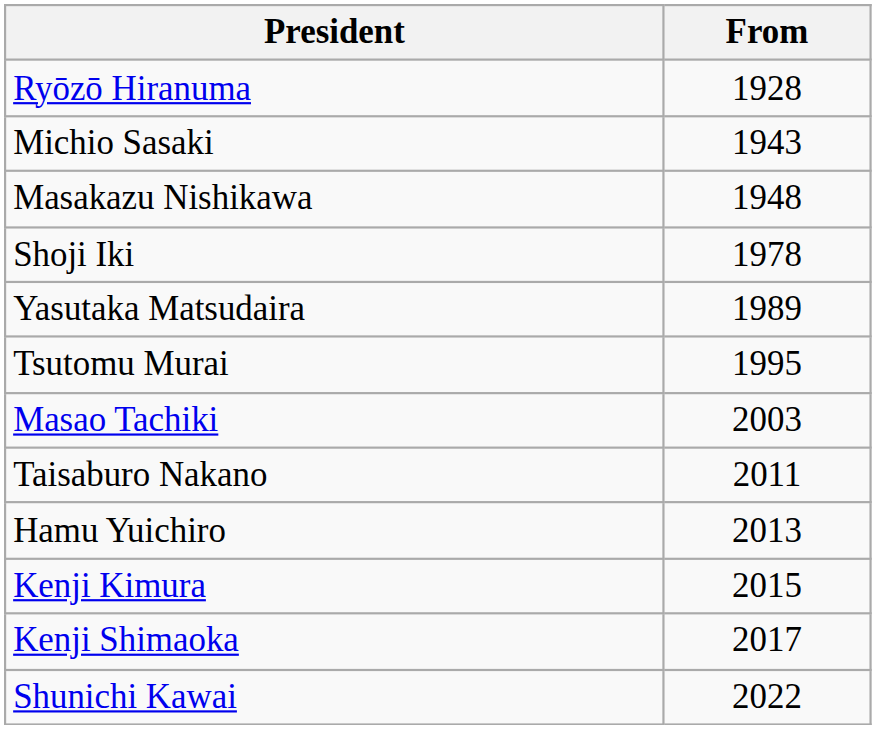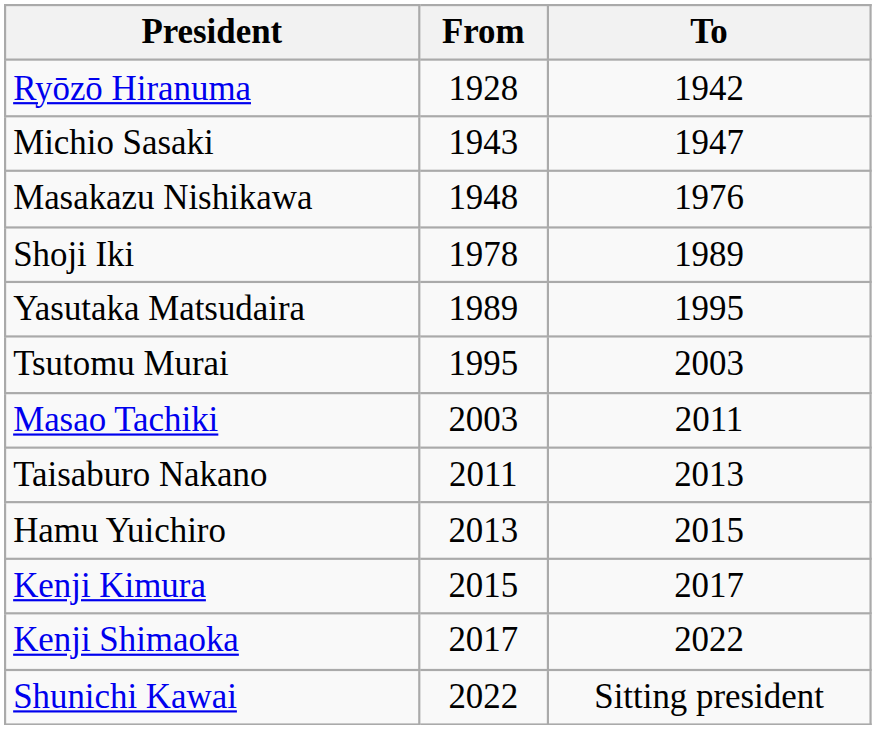 <table class="wikitable" width=45% style="font-size:100%; text-align:center;">
 <tr>
 <th>President</th>
 <th>From</th>
+<th>To</th>
 </tr>
 <tr>
 <td align=left><a href='#'>Ryōzō Hiranuma</a></td>
 <td>1928</td>
+<td>1942</td>
 </tr>
 <tr>
 <td align=left>Michio Sasaki</td>
 <td>1943</td>
+<td>1947</td>
 </tr>
 <tr>
 <td align=left>Masakazu Nishikawa</td>
 <td>1948</td>
+<td>1976</td>
 </tr>
 <tr>
 <td align=left>Shoji Iki</td>
 <td>1978</td>
+<td>1989</td>
 </tr>
 <tr>
 <td align=left>Yasutaka Matsudaira</td>
 <td>1989</td>
+<td>1995</td>
 </tr>
 <tr>
 <td align=left>Tsutomu Murai</td>
 <td>1995</td>
+<td>2003</td>
 </tr>
 <tr>
 <td align=left><a href='#'>Masao Tachiki</a></td>
 <td>2003</td>
+<td>2011</td>
 </tr>
 <tr>
 <td align=left>Taisaburo Nakano</td>
 <td>2011</td>
+<td>2013</td>
 </tr>
 <tr>
 <td align=left>Hamu Yuichiro</td>
 <td>2013</td>
+<td>2015</td>
 </tr>
 <tr>
 <td align=left><a href='#'>Kenji Kimura</a></td>
 <td>2015</td>
+<td>2017</td>
 </tr>
 <tr>
 <td align=left><a href='#'>Kenji Shimaoka</a></td>
 <td>2017</td>
+<td>2022</td>
 </tr>
 <tr>
 <td align=left><a href='#'>Shunichi Kawai</a></td>
 <td>2022</td>
+<td>Sitting president</td>
 </tr>
 </table>
